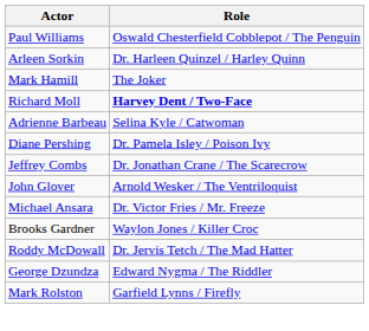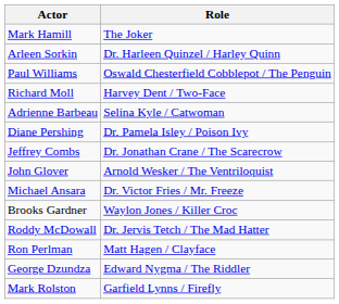 <table class="wikitable">
 <tr>
 <th>Actor</th>
 <th>Role</th>
 </tr>
 <tr>
-<td><a href='#'>Paul Williams</a></td>
-<td><a href='#'>Oswald Chesterfield Cobblepot / The Penguin</a></td>
+<td><a href='#'>Mark Hamill</a></td>
+<td><a href='#'>The Joker</a></td>
 </tr>
 <tr>
 <td><a href='#'>Arleen Sorkin</a></td>
 <td><a href='#'>Dr. Harleen Quinzel / Harley Quinn</a></td>
 </tr>
 <tr>
-<td><a href='#'>Mark Hamill</a></td>
-<td><a href='#'>The Joker</a></td>
+<td><a href='#'>Paul Williams</a></td>
+<td><a href='#'>Oswald Chesterfield Cobblepot / The Penguin</a></td>
 </tr>
 <tr>
 <td><a href='#'>Richard Moll</a></td>
-<td><strong><a href='#'>Harvey Dent / Two-Face</a></strong></td>
+<td><a href='#'>Harvey Dent / Two-Face</a></td>
 </tr>
 <tr>
 <td><a href='#'>Adrienne Barbeau</a></td>
 <td><a href='#'>Selina Kyle / Catwoman</a></td>
 </tr>
 <tr>
 <td><a href='#'>Diane Pershing</a></td>
 <td><a href='#'>Dr. Pamela Isley / Poison Ivy</a></td>
 </tr>
 <tr>
 <td><a href='#'>Jeffrey Combs</a></td>
 <td><a href='#'>Dr. Jonathan Crane / The Scarecrow</a></td>
 </tr>
 <tr>
 <td><a href='#'>John Glover</a></td>
 <td><a href='#'>Arnold Wesker / The Ventriloquist</a></td>
 </tr>
 <tr>
 <td><a href='#'>Michael Ansara</a></td>
 <td><a href='#'>Dr. Victor Fries / Mr. Freeze</a></td>
 </tr>
 <tr>
 <td>Brooks Gardner</td>
 <td><a href='#'>Waylon Jones / Killer Croc</a></td>
 </tr>
 <tr>
 <td><a href='#'>Roddy McDowall</a></td>
 <td><a href='#'>Dr. Jervis Tetch / The Mad Hatter</a></td>
 </tr>
 <tr>
+<td><a href='#'>Ron Perlman</a></td>
+<td><a href='#'>Matt Hagen / Clayface</a></td>
+</tr>
+<tr>
 <td><a href='#'>George Dzundza</a></td>
 <td><a href='#'>Edward Nygma / The Riddler</a></td>
 </tr>
 <tr>
 <td><a href='#'>Mark Rolston</a></td>
 <td><a href='#'>Garfield Lynns / Firefly</a></td>
 </tr>
 </table>
